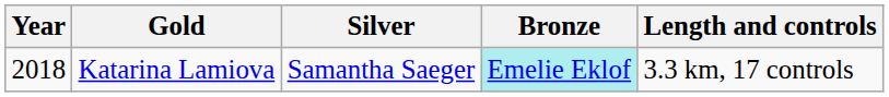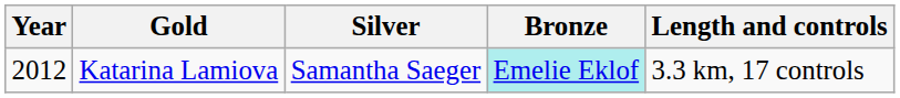 <table class="wikitable">
 <tr>
 <th>Year</th>
 <th>Gold</th>
 <th>Silver</th>
 <th>Bronze</th>
 <th>Length and controls</th>
 </tr>
 <tr>
-<td>2018</td>
+<td>2012</td>
 <td> <a href='#'>Katarina Lamiova</a></td>
 <td> <a href='#'>Samantha Saeger</a></td>
 <td style="background: paleturquoise;"> <a href='#'>Emelie Eklof</a></td>
 <td>3.3 km, 17 controls</td>
 </tr>
 </table>
